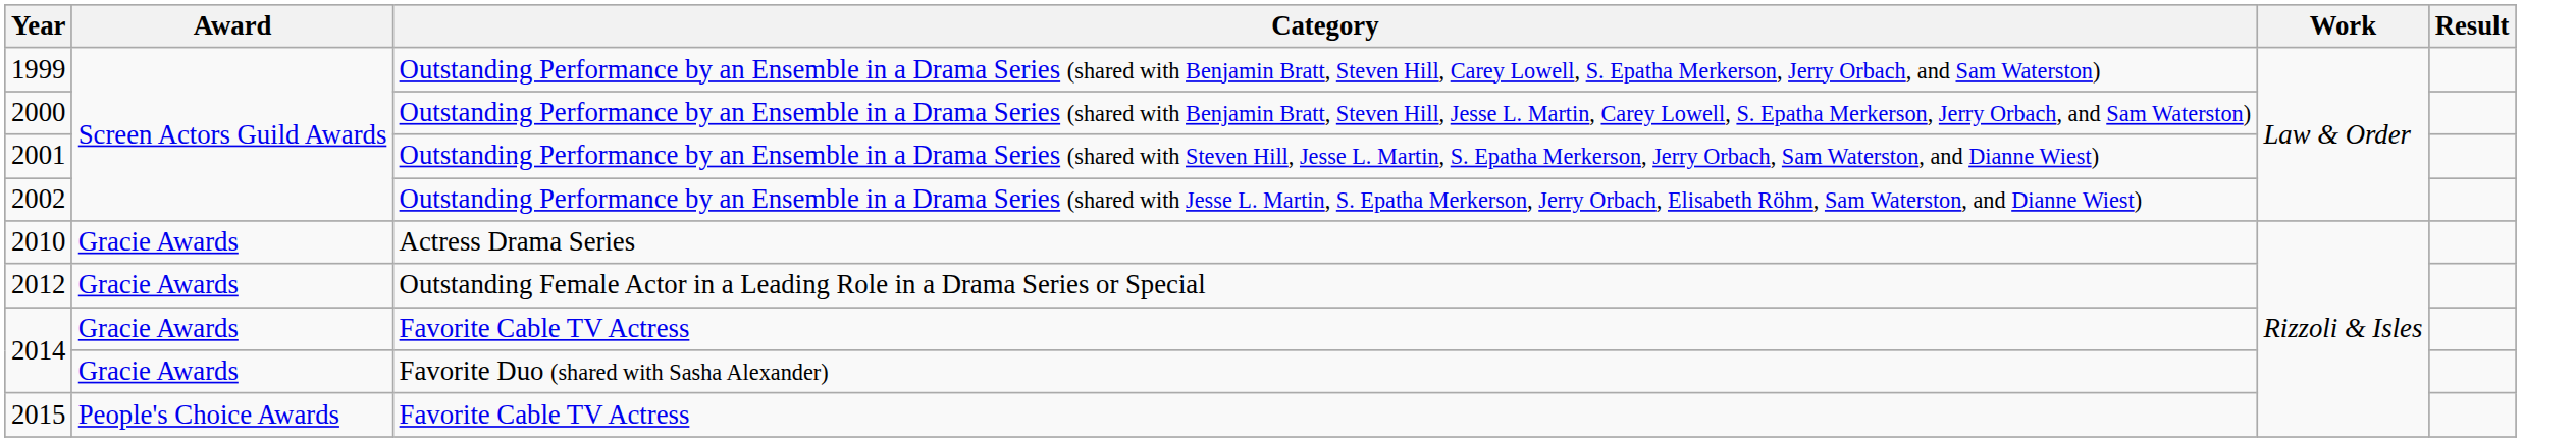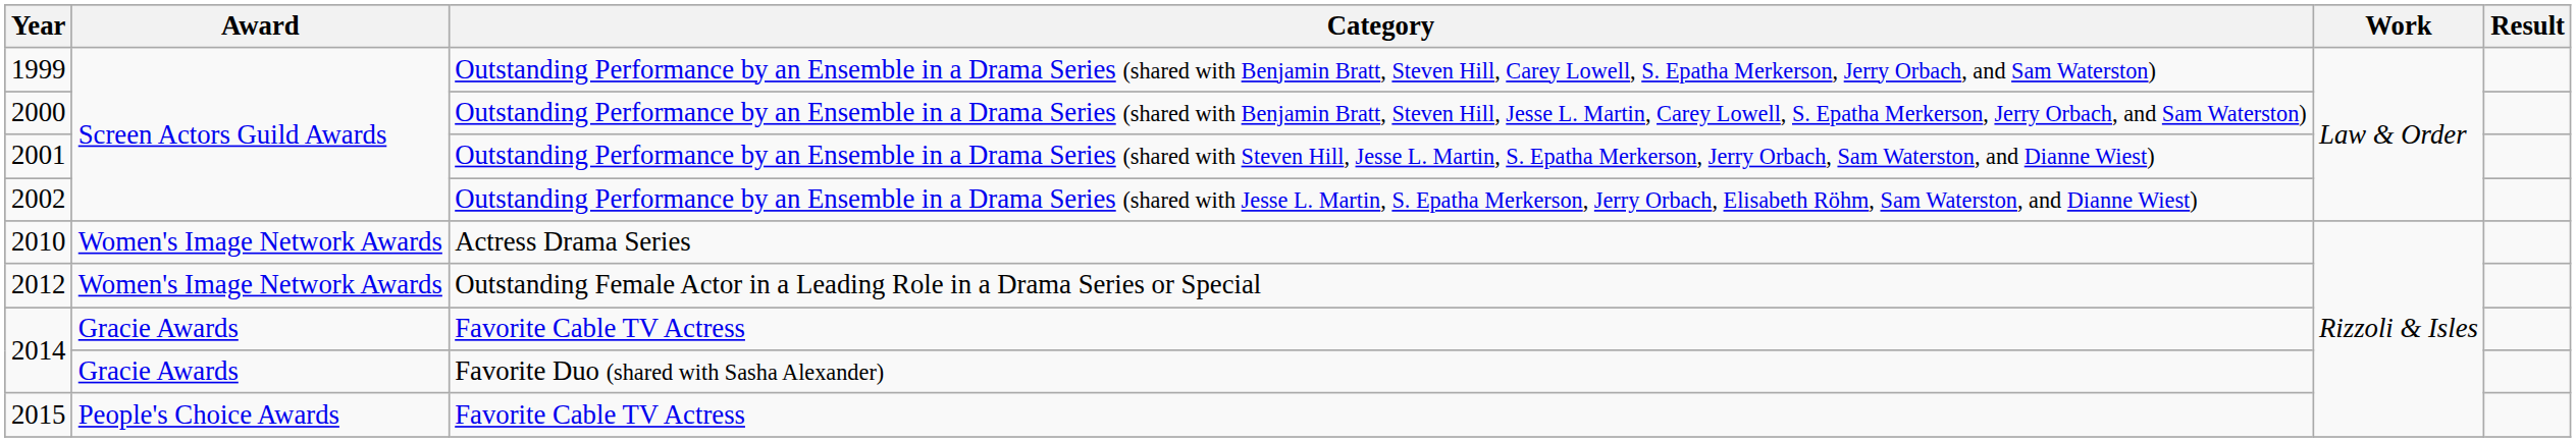 <table class="wikitable sortable">
 <tr>
 <th>Year</th>
 <th>Award</th>
 <th>Category</th>
 <th>Work</th>
 <th>Result</th>
 </tr>
 <tr>
 <td>1999</td>
 <td rowspan=4><a href='#'>Screen Actors Guild Awards</a></td>
 <td><a href='#'>Outstanding Performance by an Ensemble in a Drama Series</a> <small>(shared with <a href='#'>Benjamin Bratt</a>, <a href='#'>Steven Hill</a>, <a href='#'>Carey Lowell</a>, <a href='#'>S. Epatha Merkerson</a>, <a href='#'>Jerry Orbach</a>, and <a href='#'>Sam Waterston</a>)</small></td>
 <td rowspan=4><em>Law & Order</em></td>
 <td></td>
 </tr>
 <tr>
 <td>2000</td>
 <td><a href='#'>Outstanding Performance by an Ensemble in a Drama Series</a> <small>(shared with <a href='#'>Benjamin Bratt</a>, <a href='#'>Steven Hill</a>, <a href='#'>Jesse L. Martin</a>, <a href='#'>Carey Lowell</a>, <a href='#'>S. Epatha Merkerson</a>, <a href='#'>Jerry Orbach</a>, and <a href='#'>Sam Waterston</a>)</small></td>
 <td></td>
 </tr>
 <tr>
 <td>2001</td>
 <td><a href='#'>Outstanding Performance by an Ensemble in a Drama Series</a> <small>(shared with <a href='#'>Steven Hill</a>, <a href='#'>Jesse L. Martin</a>, <a href='#'>S. Epatha Merkerson</a>, <a href='#'>Jerry Orbach</a>, <a href='#'>Sam Waterston</a>, and <a href='#'>Dianne Wiest</a>)</small></td>
 <td></td>
 </tr>
 <tr>
 <td>2002</td>
 <td><a href='#'>Outstanding Performance by an Ensemble in a Drama Series</a> <small>(shared with <a href='#'>Jesse L. Martin</a>, <a href='#'>S. Epatha Merkerson</a>, <a href='#'>Jerry Orbach</a>, <a href='#'>Elisabeth Röhm</a>, <a href='#'>Sam Waterston</a>, and <a href='#'>Dianne Wiest</a>)</small></td>
 <td></td>
 </tr>
 <tr>
 <td>2010</td>
-<td><a href='#'>Gracie Awards</a></td>
+<td><a href='#'>Women's Image Network Awards</a></td>
 <td>Actress Drama Series</td>
 <td rowspan=5><em>Rizzoli & Isles</em></td>
 <td></td>
 </tr>
 <tr>
 <td>2012</td>
-<td><a href='#'>Gracie Awards</a></td>
+<td><a href='#'>Women's Image Network Awards</a></td>
 <td>Outstanding Female Actor in a Leading Role in a Drama Series or Special</td>
 <td></td>
 </tr>
 <tr>
 <td rowspan=2>2014</td>
 <td><a href='#'>Gracie Awards</a></td>
 <td><a href='#'>Favorite Cable TV Actress</a></td>
 <td></td>
 </tr>
 <tr>
 <td><a href='#'>Gracie Awards</a></td>
 <td>Favorite Duo <small> (shared with Sasha Alexander) </small></td>
 <td></td>
 </tr>
 <tr>
 <td>2015</td>
 <td><a href='#'>People's Choice Awards</a></td>
 <td><a href='#'>Favorite Cable TV Actress</a></td>
 <td></td>
 </tr>
 </table>
